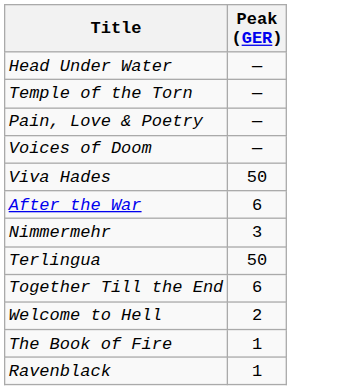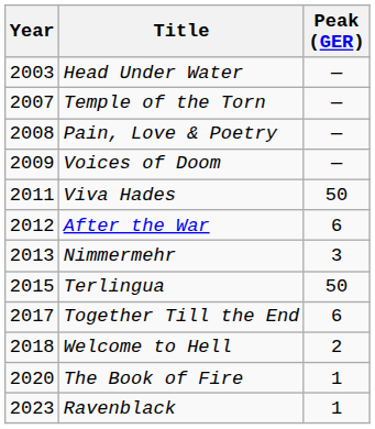 <table class="wikitable">
 <tr>
+<th>Year</th>
 <th>Title</th>
 <th>Peak<br>(<a href='#'>GER</a>)</th>
 </tr>
 <tr>
+<td align="center">2003</td>
 <td><em>Head Under Water</em></td>
 <td align="center">—</td>
 </tr>
 <tr>
+<td align="center">2007</td>
 <td><em>Temple of the Torn</em></td>
 <td align="center">—</td>
 </tr>
 <tr>
+<td align="center">2008</td>
 <td><em>Pain, Love & Poetry</em></td>
 <td align="center">—</td>
 </tr>
 <tr>
+<td align="center">2009</td>
 <td><em>Voices of Doom</em></td>
 <td align="center">—</td>
 </tr>
 <tr>
+<td align="center">2011</td>
 <td><em>Viva Hades</em></td>
 <td align="center">50</td>
 </tr>
 <tr>
+<td align="center">2012</td>
 <td><em><a href='#'>After the War</a></em></td>
 <td align="center">6</td>
 </tr>
 <tr>
+<td align="center">2013</td>
 <td><em>Nimmermehr</em></td>
 <td align="center">3</td>
 </tr>
 <tr>
+<td align="center">2015</td>
 <td><em>Terlingua</em></td>
 <td align="center">50</td>
 </tr>
 <tr>
+<td align="center">2017</td>
 <td><em>Together Till the End</em></td>
 <td align="center">6</td>
 </tr>
 <tr>
+<td align="center">2018</td>
 <td><em>Welcome to Hell</em></td>
 <td align="center">2</td>
 </tr>
 <tr>
+<td align="center">2020</td>
 <td><em>The Book of Fire</em></td>
 <td align="center">1</td>
 </tr>
 <tr>
+<td align="center">2023</td>
 <td><em>Ravenblack</em></td>
 <td align="center">1</td>
 </tr>
 </table>
